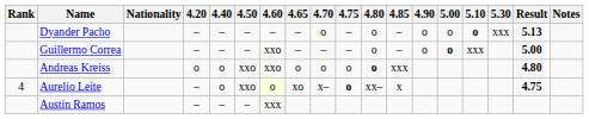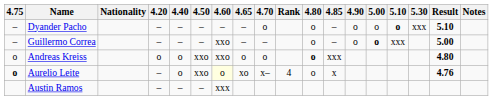 <table class="wikitable sortable" style="text-align:center">
 <tr>
-<th>Rank</th>
+<th>4.75</th>
 <th>Name</th>
 <th>Nationality</th>
 <th>4.20</th>
 <th>4.40</th>
 <th>4.50</th>
 <th>4.60</th>
 <th>4.65</th>
 <th>4.70</th>
-<th>4.75</th>
+<th>Rank</th>
 <th>4.80</th>
 <th>4.85</th>
 <th>4.90</th>
 <th>5.00</th>
 <th>5.10</th>
 <th>5.30</th>
 <th>Result</th>
 <th>Notes</th>
 </tr>
 <tr>
-<td></td>
+<td>–</td>
 <td align=left><a href='#'>Dyander Pacho</a></td>
 <td align=left></td>
 <td>–</td>
 <td>–</td>
 <td>–</td>
 <td>–</td>
 <td>–</td>
 <td>o</td>
-<td>–</td>
+<td></td>
 <td>o</td>
 <td>–</td>
 <td>o</td>
 <td>o</td>
 <td><strong>o</strong></td>
 <td>xxx</td>
-<td><strong>5.13</strong></td>
+<td><strong>5.10</strong></td>
 <td></td>
 </tr>
 <tr>
-<td></td>
+<td>–</td>
 <td align=left><a href='#'>Guillermo Correa</a></td>
 <td align=left></td>
 <td>–</td>
 <td>–</td>
 <td>–</td>
 <td>xxo</td>
 <td>–</td>
 <td>–</td>
-<td>–</td>
+<td></td>
 <td>o</td>
 <td>–</td>
 <td>o</td>
 <td><strong>o</strong></td>
 <td>xxx</td>
 <td></td>
 <td><strong>5.00</strong></td>
 <td></td>
 </tr>
 <tr>
-<td></td>
+<td>o</td>
 <td align=left><a href='#'>Andreas Kreiss</a></td>
 <td align=left></td>
 <td>o</td>
 <td>o</td>
 <td>xxo</td>
 <td>xxo</td>
 <td>o</td>
 <td>o</td>
-<td>o</td>
+<td></td>
 <td><strong>o</strong></td>
 <td>xxx</td>
 <td></td>
 <td></td>
 <td></td>
 <td></td>
 <td><strong>4.80</strong></td>
 <td></td>
 </tr>
 <tr>
-<td>4</td>
+<td><strong>o</strong></td>
 <td align=left><a href='#'>Aurelio Leite</a></td>
 <td align=left></td>
 <td>–</td>
 <td>o</td>
 <td>xxo</td>
 <td style="background: lightyellow;">o</td>
 <td>xo</td>
 <td>x–</td>
-<td><strong>o</strong></td>
-<td>xx–</td>
+<td>4</td>
+<td>o</td>
 <td>x</td>
 <td></td>
 <td></td>
 <td></td>
 <td></td>
-<td><strong>4.75</strong></td>
+<td><strong>4.76</strong></td>
 <td></td>
 </tr>
 <tr>
 <td></td>
 <td align=left><a href='#'>Austin Ramos</a></td>
 <td align=left></td>
 <td>–</td>
 <td>–</td>
 <td>–</td>
 <td>xxx</td>
 <td></td>
 <td></td>
 <td></td>
 <td></td>
 <td></td>
 <td></td>
 <td></td>
 <td></td>
 <td></td>
 <td><strong></strong></td>
 <td></td>
 </tr>
 </table>
